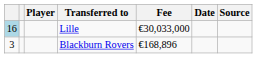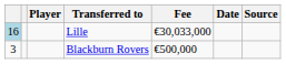 <table class="wikitable plainrowheaders sortable">
 <tr>
 <th></th>
 <th></th>
 <th scope=col>Player</th>
 <th>Transferred to</th>
 <th !scope=col; style="width: 65px;">Fee</th>
 <th scope=col>Date</th>
 <th scope=col>Source</th>
 </tr>
 <tr>
 <td align=center style="background: lightblue;">16</td>
 <td align=center></td>
 <td></td>
 <td> <a href='#'>Lille</a></td>
 <td>€30,033,000</td>
 <td></td>
 <td></td>
 </tr>
 <tr>
 <td align=center>3</td>
 <td align=center></td>
 <td></td>
 <td> <a href='#'>Blackburn Rovers</a></td>
-<td>€168,896</td>
+<td>€500,000</td>
 <td></td>
 <td></td>
 </tr>
 </table>
